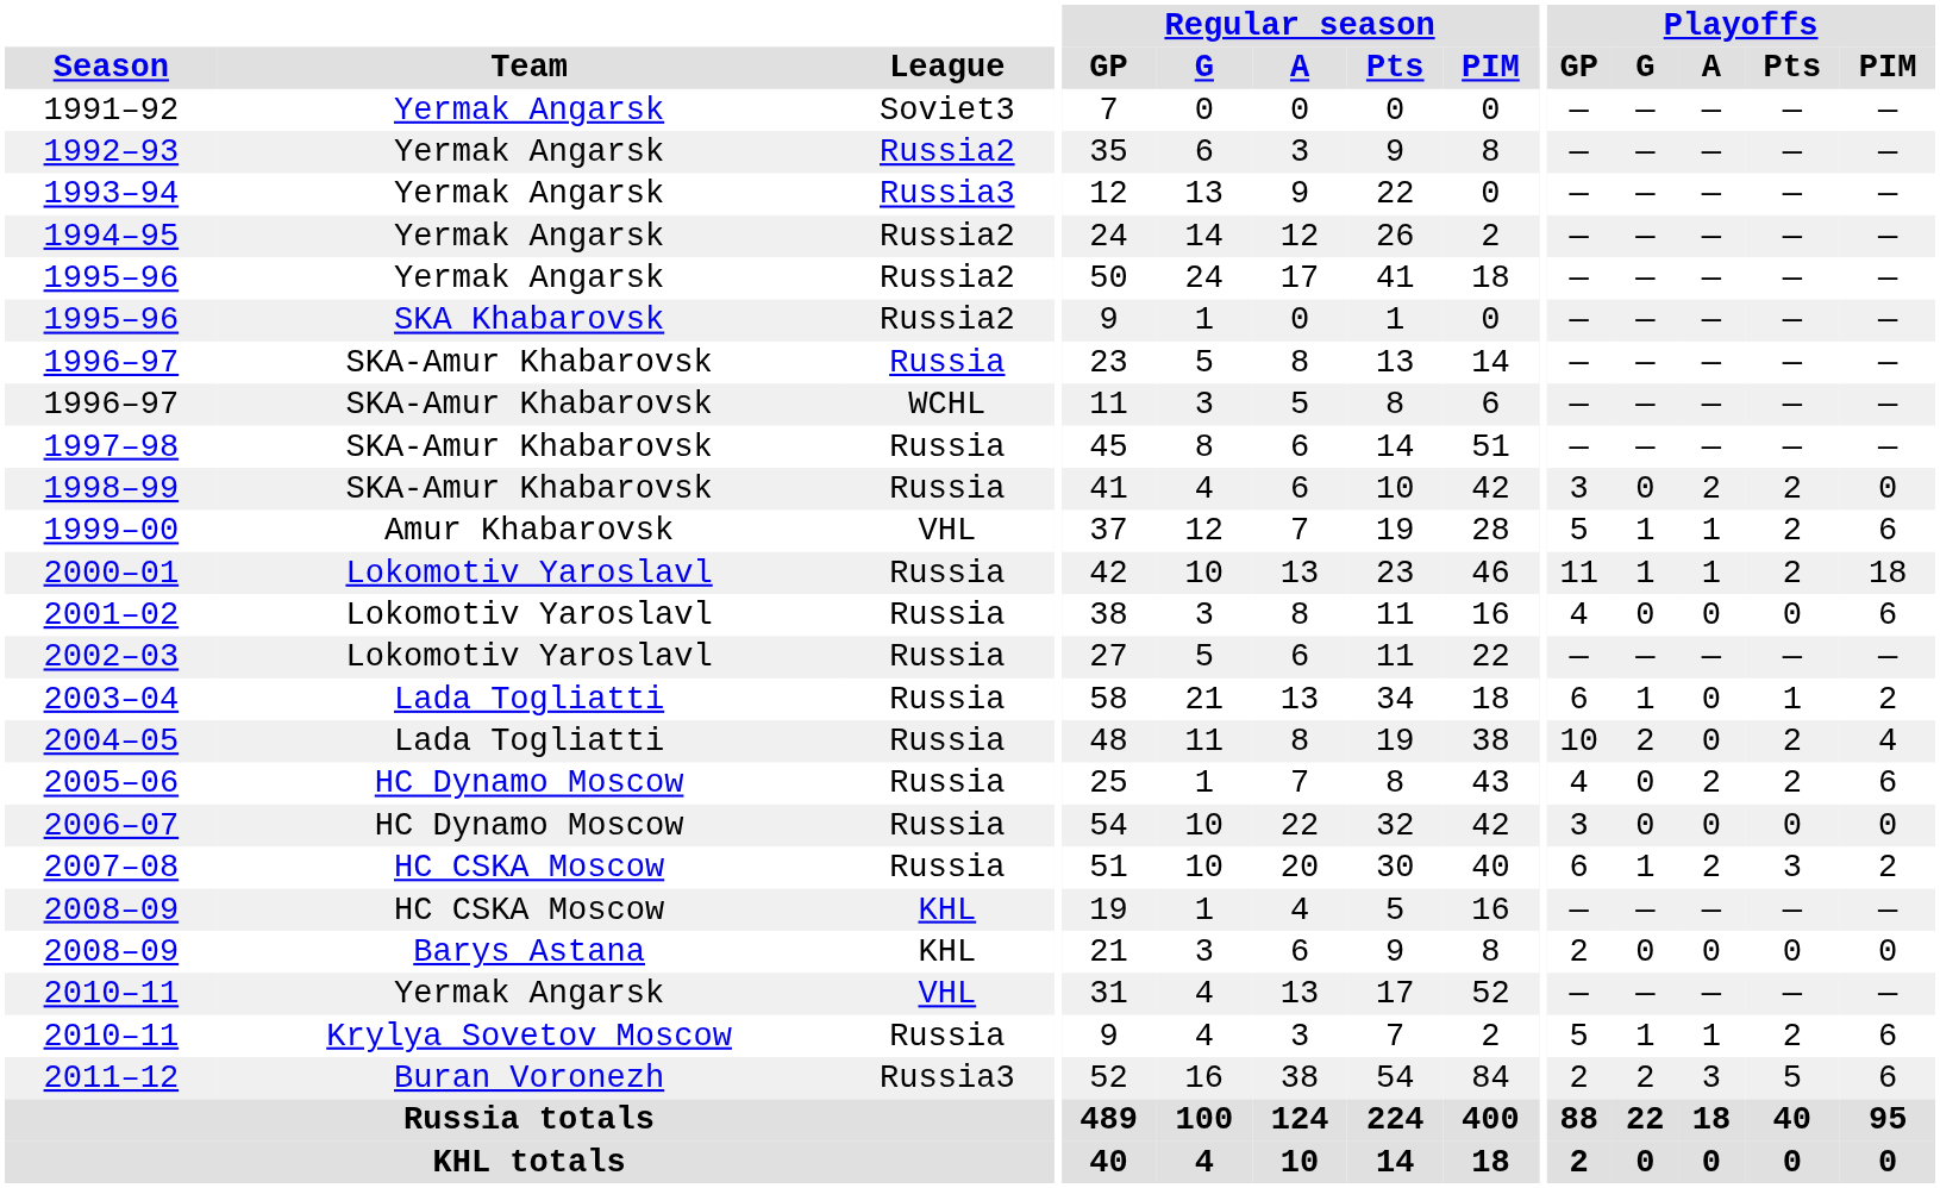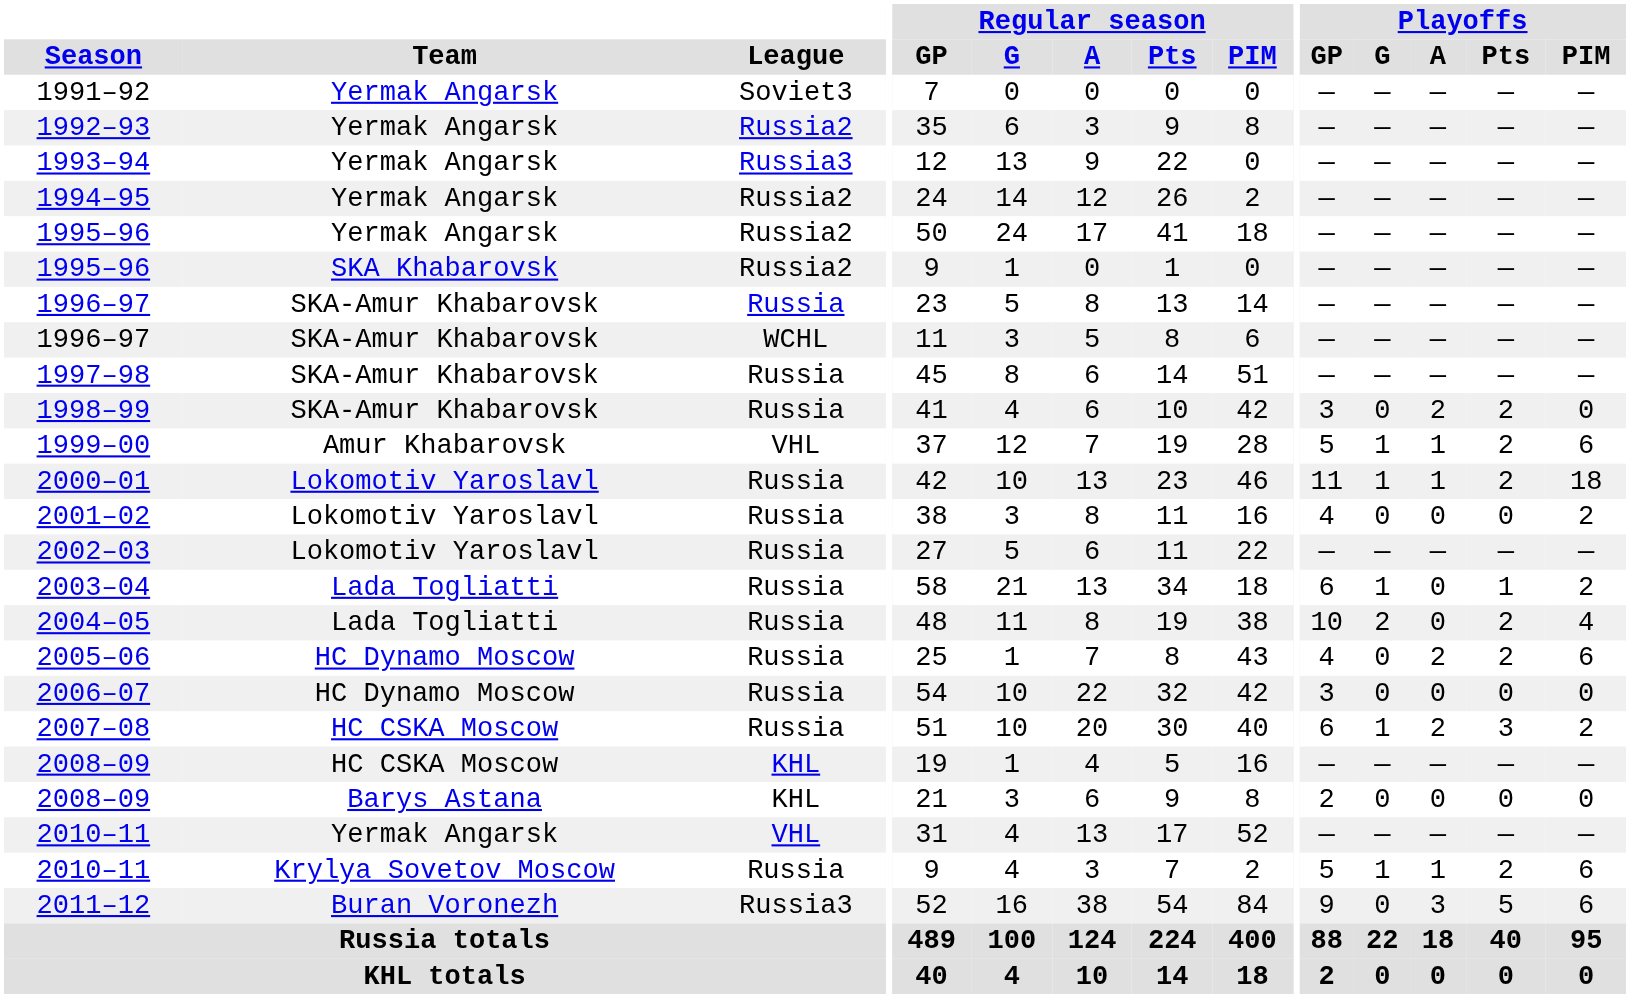 <table border="0" cellpadding="1" cellspacing="0" style="text-align:center; width:60em">
 <tr bgcolor="#e0e0e0">
 <th colspan="3" bgcolor="#ffffff"></th>
 <th rowspan="99" bgcolor="#ffffff"></th>
 <th colspan="5"><a href='#'>Regular season</a></th>
 <th rowspan="99" bgcolor="#ffffff"></th>
 <th colspan="5"><a href='#'>Playoffs</a></th>
 </tr>
 <tr bgcolor="#e0e0e0">
 <th><a href='#'>Season</a></th>
 <th>Team</th>
 <th>League</th>
 <th>GP</th>
 <th><a href='#'>G</a></th>
 <th><a href='#'>A</a></th>
 <th><a href='#'>Pts</a></th>
 <th><a href='#'>PIM</a></th>
 <th>GP</th>
 <th>G</th>
 <th>A</th>
 <th>Pts</th>
 <th>PIM</th>
 </tr>
 <tr>
 <td>1991–92</td>
 <td><a href='#'>Yermak Angarsk</a></td>
 <td>Soviet3</td>
 <td>7</td>
 <td>0</td>
 <td>0</td>
 <td>0</td>
 <td>0</td>
 <td>—</td>
 <td>—</td>
 <td>—</td>
 <td>—</td>
 <td>—</td>
 </tr>
 <tr bgcolor="#f0f0f0">
 <td><a href='#'>1992–93</a></td>
 <td>Yermak Angarsk</td>
 <td><a href='#'>Russia2</a></td>
 <td>35</td>
 <td>6</td>
 <td>3</td>
 <td>9</td>
 <td>8</td>
 <td>—</td>
 <td>—</td>
 <td>—</td>
 <td>—</td>
 <td>—</td>
 </tr>
 <tr>
 <td><a href='#'>1993–94</a></td>
 <td>Yermak Angarsk</td>
 <td><a href='#'>Russia3</a></td>
 <td>12</td>
 <td>13</td>
 <td>9</td>
 <td>22</td>
 <td>0</td>
 <td>—</td>
 <td>—</td>
 <td>—</td>
 <td>—</td>
 <td>—</td>
 </tr>
 <tr bgcolor="#f0f0f0">
 <td><a href='#'>1994–95</a></td>
 <td>Yermak Angarsk</td>
 <td>Russia2</td>
 <td>24</td>
 <td>14</td>
 <td>12</td>
 <td>26</td>
 <td>2</td>
 <td>—</td>
 <td>—</td>
 <td>—</td>
 <td>—</td>
 <td>—</td>
 </tr>
 <tr>
 <td><a href='#'>1995–96</a></td>
 <td>Yermak Angarsk</td>
 <td>Russia2</td>
 <td>50</td>
 <td>24</td>
 <td>17</td>
 <td>41</td>
 <td>18</td>
 <td>—</td>
 <td>—</td>
 <td>—</td>
 <td>—</td>
 <td>—</td>
 </tr>
 <tr bgcolor="#f0f0f0">
 <td><a href='#'>1995–96</a></td>
 <td><a href='#'>SKA Khabarovsk</a></td>
 <td>Russia2</td>
 <td>9</td>
 <td>1</td>
 <td>0</td>
 <td>1</td>
 <td>0</td>
 <td>—</td>
 <td>—</td>
 <td>—</td>
 <td>—</td>
 <td>—</td>
 </tr>
 <tr>
 <td><a href='#'>1996–97</a></td>
 <td>SKA-Amur Khabarovsk</td>
 <td><a href='#'>Russia</a></td>
 <td>23</td>
 <td>5</td>
 <td>8</td>
 <td>13</td>
 <td>14</td>
 <td>—</td>
 <td>—</td>
 <td>—</td>
 <td>—</td>
 <td>—</td>
 </tr>
 <tr bgcolor="#f0f0f0">
 <td>1996–97</td>
 <td>SKA-Amur Khabarovsk</td>
 <td>WCHL</td>
 <td>11</td>
 <td>3</td>
 <td>5</td>
 <td>8</td>
 <td>6</td>
 <td>—</td>
 <td>—</td>
 <td>—</td>
 <td>—</td>
 <td>—</td>
 </tr>
 <tr>
 <td><a href='#'>1997–98</a></td>
 <td>SKA-Amur Khabarovsk</td>
 <td>Russia</td>
 <td>45</td>
 <td>8</td>
 <td>6</td>
 <td>14</td>
 <td>51</td>
 <td>—</td>
 <td>—</td>
 <td>—</td>
 <td>—</td>
 <td>—</td>
 </tr>
 <tr bgcolor="#f0f0f0">
 <td><a href='#'>1998–99</a></td>
 <td>SKA-Amur Khabarovsk</td>
 <td>Russia</td>
 <td>41</td>
 <td>4</td>
 <td>6</td>
 <td>10</td>
 <td>42</td>
 <td>3</td>
 <td>0</td>
 <td>2</td>
 <td>2</td>
 <td>0</td>
 </tr>
 <tr>
 <td><a href='#'>1999–00</a></td>
 <td>Amur Khabarovsk</td>
 <td>VHL</td>
 <td>37</td>
 <td>12</td>
 <td>7</td>
 <td>19</td>
 <td>28</td>
 <td>5</td>
 <td>1</td>
 <td>1</td>
 <td>2</td>
 <td>6</td>
 </tr>
 <tr bgcolor="#f0f0f0">
 <td><a href='#'>2000–01</a></td>
 <td><a href='#'>Lokomotiv Yaroslavl</a></td>
 <td>Russia</td>
 <td>42</td>
 <td>10</td>
 <td>13</td>
 <td>23</td>
 <td>46</td>
 <td>11</td>
 <td>1</td>
 <td>1</td>
 <td>2</td>
 <td>18</td>
 </tr>
 <tr>
 <td><a href='#'>2001–02</a></td>
 <td>Lokomotiv Yaroslavl</td>
 <td>Russia</td>
 <td>38</td>
 <td>3</td>
 <td>8</td>
 <td>11</td>
 <td>16</td>
 <td>4</td>
 <td>0</td>
 <td>0</td>
 <td>0</td>
-<td>6</td>
+<td>2</td>
 </tr>
 <tr bgcolor="#f0f0f0">
 <td><a href='#'>2002–03</a></td>
 <td>Lokomotiv Yaroslavl</td>
 <td>Russia</td>
 <td>27</td>
 <td>5</td>
 <td>6</td>
 <td>11</td>
 <td>22</td>
 <td>—</td>
 <td>—</td>
 <td>—</td>
 <td>—</td>
 <td>—</td>
 </tr>
 <tr>
 <td><a href='#'>2003–04</a></td>
 <td><a href='#'>Lada Togliatti</a></td>
 <td>Russia</td>
 <td>58</td>
 <td>21</td>
 <td>13</td>
 <td>34</td>
 <td>18</td>
 <td>6</td>
 <td>1</td>
 <td>0</td>
 <td>1</td>
 <td>2</td>
 </tr>
 <tr bgcolor="#f0f0f0">
 <td><a href='#'>2004–05</a></td>
 <td>Lada Togliatti</td>
 <td>Russia</td>
 <td>48</td>
 <td>11</td>
 <td>8</td>
 <td>19</td>
 <td>38</td>
 <td>10</td>
 <td>2</td>
 <td>0</td>
 <td>2</td>
 <td>4</td>
 </tr>
 <tr>
 <td><a href='#'>2005–06</a></td>
 <td><a href='#'>HC Dynamo Moscow</a></td>
 <td>Russia</td>
 <td>25</td>
 <td>1</td>
 <td>7</td>
 <td>8</td>
 <td>43</td>
 <td>4</td>
 <td>0</td>
 <td>2</td>
 <td>2</td>
 <td>6</td>
 </tr>
 <tr bgcolor="#f0f0f0">
 <td><a href='#'>2006–07</a></td>
 <td>HC Dynamo Moscow</td>
 <td>Russia</td>
 <td>54</td>
 <td>10</td>
 <td>22</td>
 <td>32</td>
 <td>42</td>
 <td>3</td>
 <td>0</td>
 <td>0</td>
 <td>0</td>
 <td>0</td>
 </tr>
 <tr>
 <td><a href='#'>2007–08</a></td>
 <td><a href='#'>HC CSKA Moscow</a></td>
 <td>Russia</td>
 <td>51</td>
 <td>10</td>
 <td>20</td>
 <td>30</td>
 <td>40</td>
 <td>6</td>
 <td>1</td>
 <td>2</td>
 <td>3</td>
 <td>2</td>
 </tr>
 <tr bgcolor="#f0f0f0">
 <td><a href='#'>2008–09</a></td>
 <td>HC CSKA Moscow</td>
 <td><a href='#'>KHL</a></td>
 <td>19</td>
 <td>1</td>
 <td>4</td>
 <td>5</td>
 <td>16</td>
 <td>—</td>
 <td>—</td>
 <td>—</td>
 <td>—</td>
 <td>—</td>
 </tr>
 <tr>
 <td><a href='#'>2008–09</a></td>
 <td><a href='#'>Barys Astana</a></td>
 <td>KHL</td>
 <td>21</td>
 <td>3</td>
 <td>6</td>
 <td>9</td>
 <td>8</td>
 <td>2</td>
 <td>0</td>
 <td>0</td>
 <td>0</td>
 <td>0</td>
 </tr>
 <tr bgcolor="#f0f0f0">
 <td><a href='#'>2010–11</a></td>
 <td>Yermak Angarsk</td>
 <td><a href='#'>VHL</a></td>
 <td>31</td>
 <td>4</td>
 <td>13</td>
 <td>17</td>
 <td>52</td>
 <td>—</td>
 <td>—</td>
 <td>—</td>
 <td>—</td>
 <td>—</td>
 </tr>
 <tr>
 <td><a href='#'>2010–11</a></td>
 <td><a href='#'>Krylya Sovetov Moscow</a></td>
 <td>Russia</td>
 <td>9</td>
 <td>4</td>
 <td>3</td>
 <td>7</td>
 <td>2</td>
 <td>5</td>
 <td>1</td>
 <td>1</td>
 <td>2</td>
 <td>6</td>
 </tr>
 <tr bgcolor="#f0f0f0">
 <td><a href='#'>2011–12</a></td>
 <td><a href='#'>Buran Voronezh</a></td>
 <td>Russia3</td>
 <td>52</td>
 <td>16</td>
 <td>38</td>
 <td>54</td>
 <td>84</td>
-<td>2</td>
-<td>2</td>
+<td>9</td>
+<td>0</td>
 <td>3</td>
 <td>5</td>
 <td>6</td>
 </tr>
 <tr>
 </tr>
 <tr ALIGN="center" bgcolor="#e0e0e0">
 <th colspan="3">Russia totals</th>
 <th ALIGN="center">489</th>
 <th ALIGN="center">100</th>
 <th ALIGN="center">124</th>
 <th ALIGN="center">224</th>
 <th ALIGN="center">400</th>
 <th ALIGN="center">88</th>
 <th ALIGN="center">22</th>
 <th ALIGN="center">18</th>
 <th ALIGN="center">40</th>
 <th ALIGN="center">95</th>
 </tr>
 <tr>
 </tr>
 <tr ALIGN="center" bgcolor="#e0e0e0">
 <th colspan="3">KHL totals</th>
 <th ALIGN="center">40</th>
 <th ALIGN="center">4</th>
 <th ALIGN="center">10</th>
 <th ALIGN="center">14</th>
 <th ALIGN="center">18</th>
 <th ALIGN="center">2</th>
 <th ALIGN="center">0</th>
 <th ALIGN="center">0</th>
 <th ALIGN="center">0</th>
 <th ALIGN="center">0</th>
 </tr>
 </table>
